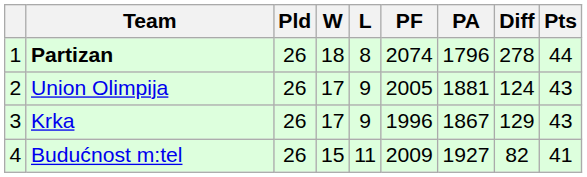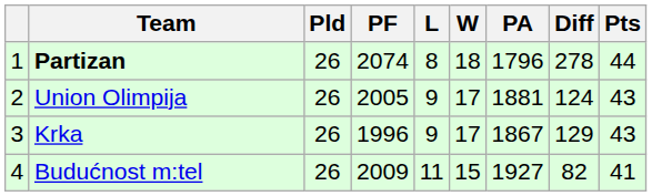 <table class="wikitable sortable" style="text-align:center">
 <tr>
 <th></th>
 <th width="180">Team</th>
 <th>Pld</th>
+<th>PF</th>
+<th>L</th>
 <th>W</th>
-<th>L</th>
-<th>PF</th>
 <th>PA</th>
 <th>Diff</th>
 <th>Pts</th>
 </tr>
 <tr bgcolor="#ddffdd">
 <td>1</td>
 <td align=left> <strong>Partizan</strong></td>
 <td>26</td>
+<td>2074</td>
+<td>8</td>
 <td>18</td>
-<td>8</td>
-<td>2074</td>
 <td>1796</td>
 <td>278</td>
 <td>44</td>
 </tr>
 <tr bgcolor="#ddffdd">
 <td>2</td>
 <td align=left> <a href='#'>Union Olimpija</a></td>
 <td>26</td>
+<td>2005</td>
+<td>9</td>
 <td>17</td>
-<td>9</td>
-<td>2005</td>
 <td>1881</td>
 <td>124</td>
 <td>43</td>
 </tr>
 <tr bgcolor="#ddffdd">
 <td>3</td>
 <td align=left> <a href='#'>Krka</a></td>
 <td>26</td>
+<td>1996</td>
+<td>9</td>
 <td>17</td>
-<td>9</td>
-<td>1996</td>
 <td>1867</td>
 <td>129</td>
 <td>43</td>
 </tr>
 <tr bgcolor="#ddffdd">
 <td>4</td>
 <td align=left> <a href='#'>Budućnost m:tel</a></td>
 <td>26</td>
+<td>2009</td>
+<td>11</td>
 <td>15</td>
-<td>11</td>
-<td>2009</td>
 <td>1927</td>
 <td>82</td>
 <td>41</td>
 </tr>
 </table>
